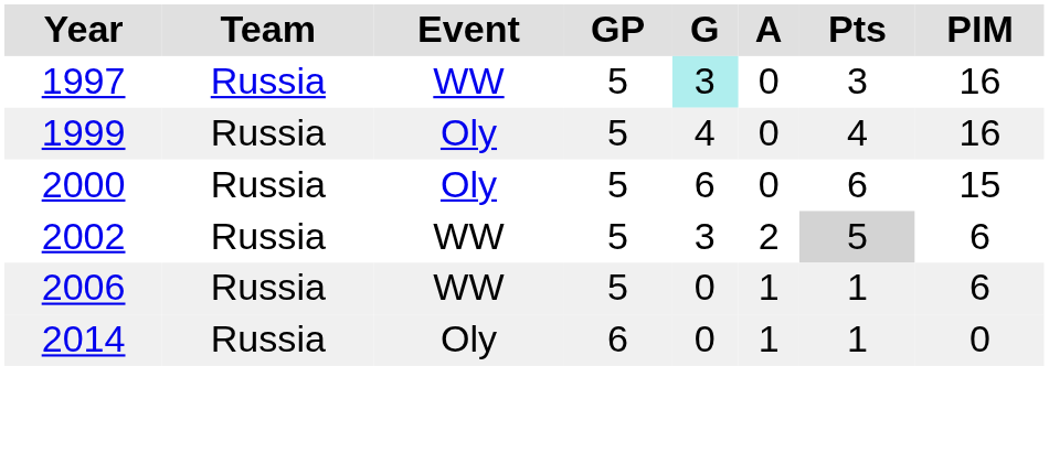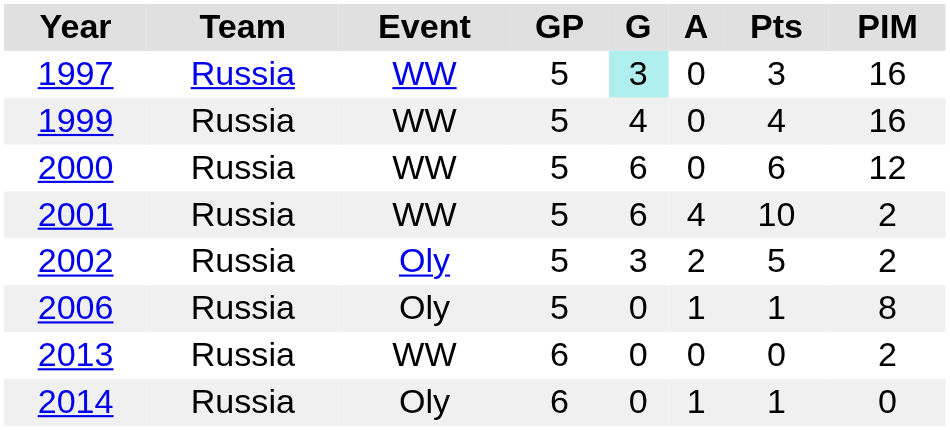 <table BORDER="0" CELLPADDING="2" CELLSPACING="0" width="35%">
 <tr ALIGN="center" bgcolor="#e0e0e0">
 <th>Year</th>
 <th>Team</th>
 <th>Event</th>
 <th>GP</th>
 <th>G</th>
 <th>A</th>
 <th>Pts</th>
 <th>PIM</th>
 </tr>
 <tr ALIGN="center">
 <td><a href='#'>1997</a></td>
 <td><a href='#'>Russia</a></td>
 <td><a href='#'>WW</a></td>
 <td>5</td>
 <td style="background: paleturquoise;">3</td>
 <td>0</td>
 <td>3</td>
 <td>16</td>
 </tr>
 <tr ALIGN="center" bgcolor="#f0f0f0">
 <td><a href='#'>1999</a></td>
 <td>Russia</td>
-<td><a href='#'>Oly</a></td>
+<td>WW</td>
 <td>5</td>
 <td>4</td>
 <td>0</td>
 <td>4</td>
 <td>16</td>
 </tr>
 <tr ALIGN="center">
 <td><a href='#'>2000</a></td>
 <td>Russia</td>
-<td><a href='#'>Oly</a></td>
+<td>WW</td>
 <td>5</td>
 <td>6</td>
 <td>0</td>
 <td>6</td>
-<td>15</td>
+<td>12</td>
+</tr>
+<tr ALIGN="center" bgcolor="#f0f0f0">
+<td><a href='#'>2001</a></td>
+<td>Russia</td>
+<td>WW</td>
+<td>5</td>
+<td>6</td>
+<td>4</td>
+<td>10</td>
+<td>2</td>
 </tr>
 <tr ALIGN="center">
 <td><a href='#'>2002</a></td>
 <td>Russia</td>
-<td>WW</td>
+<td><a href='#'>Oly</a></td>
 <td>5</td>
 <td>3</td>
 <td>2</td>
-<td style="background: lightgrey;">5</td>
-<td>6</td>
+<td>5</td>
+<td>2</td>
 </tr>
 <tr ALIGN="center" bgcolor="#f0f0f0">
 <td><a href='#'>2006</a></td>
 <td>Russia</td>
-<td>WW</td>
+<td>Oly</td>
 <td>5</td>
 <td>0</td>
 <td>1</td>
 <td>1</td>
+<td>8</td>
+</tr>
+<tr ALIGN="center">
+<td><a href='#'>2013</a></td>
+<td>Russia</td>
+<td>WW</td>
 <td>6</td>
+<td>0</td>
+<td>0</td>
+<td>0</td>
+<td>2</td>
 </tr>
 <tr ALIGN="center" bgcolor="#f0f0f0">
 <td><a href='#'>2014</a></td>
 <td>Russia</td>
 <td>Oly</td>
 <td>6</td>
 <td>0</td>
 <td>1</td>
 <td>1</td>
 <td>0</td>
 </tr>
 </table>
